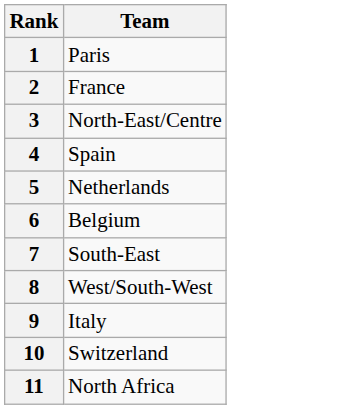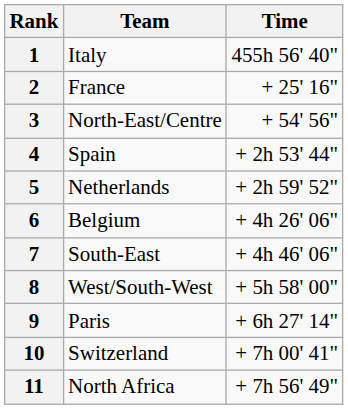 <table class="wikitable">
 <tr>
 <th scope="col">Rank</th>
 <th scope="col">Team</th>
+<th scope="col">Time</th>
 </tr>
 <tr>
 <th scope="row">1</th>
-<td>Paris</td>
+<td>Italy</td>
+<td style="text-align:right;">455h 56' 40"</td>
 </tr>
 <tr>
 <th scope="row">2</th>
 <td>France</td>
+<td style="text-align:right;">+ 25' 16"</td>
 </tr>
 <tr>
 <th scope="row">3</th>
 <td>North-East/Centre</td>
+<td style="text-align:right;">+ 54' 56"</td>
 </tr>
 <tr>
 <th scope="row">4</th>
 <td>Spain</td>
+<td style="text-align:right;">+ 2h 53' 44"</td>
 </tr>
 <tr>
 <th scope="row">5</th>
 <td>Netherlands</td>
+<td style="text-align:right;">+ 2h 59' 52"</td>
 </tr>
 <tr>
 <th scope="row">6</th>
 <td>Belgium</td>
+<td style="text-align:right;">+ 4h 26' 06"</td>
 </tr>
 <tr>
 <th scope="row">7</th>
 <td>South-East</td>
+<td style="text-align:right;">+ 4h 46' 06"</td>
 </tr>
 <tr>
 <th scope="row">8</th>
 <td>West/South-West</td>
+<td style="text-align:right;">+ 5h 58' 00"</td>
 </tr>
 <tr>
 <th scope="row">9</th>
-<td>Italy</td>
+<td>Paris</td>
+<td style="text-align:right;">+ 6h 27' 14"</td>
 </tr>
 <tr>
 <th scope="row">10</th>
 <td>Switzerland</td>
+<td style="text-align:right;">+ 7h 00' 41"</td>
 </tr>
 <tr>
 <th scope="row">11</th>
 <td>North Africa</td>
+<td style="text-align:right;">+ 7h 56' 49"</td>
 </tr>
 </table>
